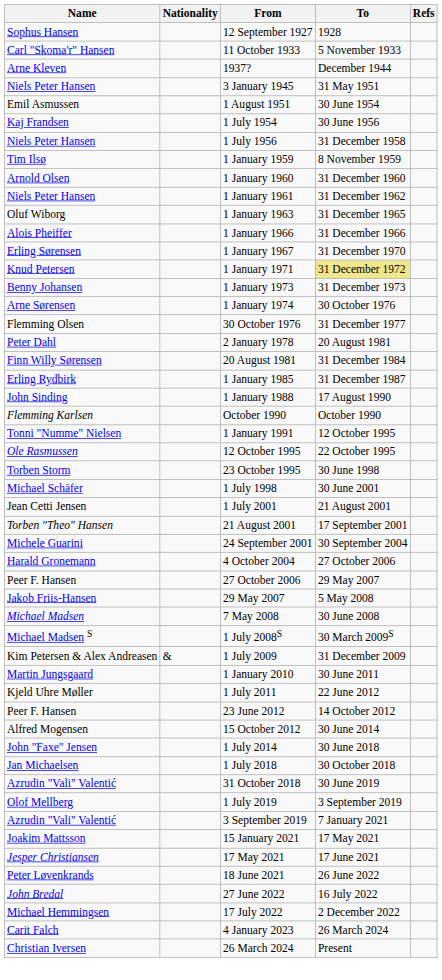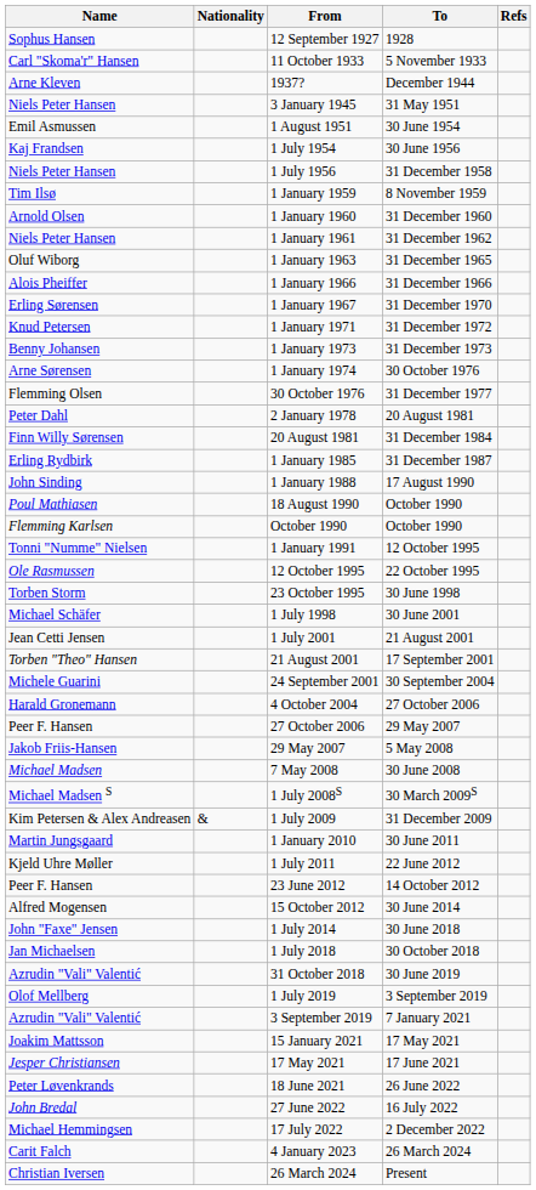 <table class="wikitable plainrowheaders sortable" style="text-align:left">
 <tr>
 <th>Name</th>
 <th>Nationality</th>
 <th>From</th>
 <th>To</th>
 <th>Refs</th>
 </tr>
 <tr>
 <td><a href='#'>Sophus Hansen</a></td>
 <td></td>
 <td>12 September 1927</td>
 <td>1928</td>
 <td></td>
 </tr>
 <tr>
 <td><a href='#'>Carl "Skoma'r" Hansen</a></td>
 <td></td>
 <td>11 October 1933</td>
 <td>5 November 1933</td>
 <td></td>
 </tr>
 <tr>
 <td><a href='#'>Arne Kleven</a></td>
 <td></td>
 <td>1937?</td>
 <td>December 1944</td>
 <td></td>
 </tr>
 <tr>
 <td><a href='#'>Niels Peter Hansen</a></td>
 <td></td>
 <td>3 January 1945</td>
 <td>31 May 1951</td>
 <td></td>
 </tr>
 <tr>
 <td>Emil Asmussen</td>
 <td></td>
 <td>1 August 1951</td>
 <td>30 June 1954</td>
 <td></td>
 </tr>
 <tr>
 <td><a href='#'>Kaj Frandsen</a></td>
 <td></td>
 <td>1 July 1954</td>
 <td>30 June 1956</td>
 <td></td>
 </tr>
 <tr>
 <td><a href='#'>Niels Peter Hansen</a></td>
 <td></td>
 <td>1 July 1956</td>
 <td>31 December 1958</td>
 <td></td>
 </tr>
 <tr>
 <td><a href='#'>Tim Ilsø</a></td>
 <td></td>
 <td>1 January 1959</td>
 <td>8 November 1959</td>
 <td></td>
 </tr>
 <tr>
 <td><a href='#'>Arnold Olsen</a></td>
 <td></td>
 <td>1 January 1960</td>
 <td>31 December 1960</td>
 <td></td>
 </tr>
 <tr>
 <td><a href='#'>Niels Peter Hansen</a></td>
 <td></td>
 <td>1 January 1961</td>
 <td>31 December 1962</td>
 <td></td>
 </tr>
 <tr>
 <td>Oluf Wiborg</td>
 <td></td>
 <td>1 January 1963</td>
 <td>31 December 1965</td>
 <td></td>
 </tr>
 <tr>
 <td><a href='#'>Alois Pheiffer</a></td>
 <td></td>
 <td>1 January 1966</td>
 <td>31 December 1966</td>
 <td></td>
 </tr>
 <tr>
 <td><a href='#'>Erling Sørensen</a></td>
 <td></td>
 <td>1 January 1967</td>
 <td>31 December 1970</td>
 <td></td>
 </tr>
 <tr>
 <td><a href='#'>Knud Petersen</a></td>
 <td></td>
 <td>1 January 1971</td>
-<td style="background: khaki;">31 December 1972</td>
+<td>31 December 1972</td>
 <td></td>
 </tr>
 <tr>
 <td><a href='#'>Benny Johansen</a> </td>
 <td></td>
 <td>1 January 1973</td>
 <td>31 December 1973</td>
 <td></td>
 </tr>
 <tr>
 <td><a href='#'>Arne Sørensen</a></td>
 <td></td>
 <td>1 January 1974</td>
 <td>30 October 1976</td>
 <td></td>
 </tr>
 <tr>
 <td>Flemming Olsen </td>
 <td></td>
 <td>30 October 1976</td>
 <td>31 December 1977</td>
 <td></td>
 </tr>
 <tr>
 <td><a href='#'>Peter Dahl</a></td>
 <td></td>
 <td>2 January 1978</td>
 <td>20 August 1981</td>
 <td></td>
 </tr>
 <tr>
 <td><a href='#'>Finn Willy Sørensen</a></td>
 <td></td>
 <td>20 August 1981</td>
 <td>31 December 1984</td>
 <td></td>
 </tr>
 <tr>
 <td><a href='#'>Erling Rydbirk</a></td>
 <td></td>
 <td>1 January 1985</td>
 <td>31 December 1987</td>
 <td></td>
 </tr>
 <tr>
 <td><a href='#'>John Sinding</a></td>
 <td></td>
 <td>1 January 1988</td>
 <td>17 August 1990</td>
+<td></td>
+</tr>
+<tr>
+<td><em><a href='#'>Poul Mathiasen</a></em> </td>
+<td></td>
+<td>18 August 1990</td>
+<td>October 1990</td>
 <td></td>
 </tr>
 <tr>
 <td><em>Flemming Karlsen</em> </td>
 <td></td>
 <td>October 1990</td>
 <td>October 1990</td>
 <td></td>
 </tr>
 <tr>
 <td><a href='#'>Tonni "Numme" Nielsen</a></td>
 <td></td>
 <td>1 January 1991</td>
 <td>12 October 1995</td>
 <td></td>
 </tr>
 <tr>
 <td><em><a href='#'>Ole Rasmussen</a></em> </td>
 <td></td>
 <td>12 October 1995</td>
 <td>22 October 1995</td>
 <td></td>
 </tr>
 <tr>
 <td><a href='#'>Torben Storm</a></td>
 <td></td>
 <td>23 October 1995</td>
 <td>30 June 1998</td>
 <td></td>
 </tr>
 <tr>
 <td><a href='#'>Michael Schäfer</a></td>
 <td></td>
 <td>1 July 1998</td>
 <td>30 June 2001</td>
 <td></td>
 </tr>
 <tr>
 <td>Jean Cetti Jensen</td>
 <td></td>
 <td>1 July 2001</td>
 <td>21 August 2001</td>
 <td></td>
 </tr>
 <tr>
 <td><em>Torben "Theo" Hansen</em> </td>
 <td></td>
 <td>21 August 2001</td>
 <td>17 September 2001</td>
 <td></td>
 </tr>
 <tr>
 <td><a href='#'>Michele Guarini</a></td>
 <td></td>
 <td>24 September 2001</td>
 <td>30 September 2004</td>
 <td></td>
 </tr>
 <tr>
 <td><a href='#'>Harald Gronemann</a></td>
 <td></td>
 <td>4 October 2004</td>
 <td>27 October 2006</td>
 <td></td>
 </tr>
 <tr>
 <td>Peer F. Hansen</td>
 <td></td>
 <td>27 October 2006</td>
 <td>29 May 2007</td>
 <td></td>
 </tr>
 <tr>
 <td><a href='#'>Jakob Friis-Hansen</a></td>
 <td></td>
 <td>29 May 2007</td>
 <td>5 May 2008</td>
 <td></td>
 </tr>
 <tr>
 <td><em><a href='#'>Michael Madsen</a></em> </td>
 <td></td>
 <td>7 May 2008</td>
 <td>30 June 2008</td>
 <td></td>
 </tr>
 <tr>
 <td><a href='#'>Michael Madsen</a> <sup>S</sup></td>
 <td></td>
 <td>1 July 2008<sup>S</sup></td>
 <td>30 March 2009<sup>S</sup></td>
 <td></td>
 </tr>
 <tr>
 <td>Kim Petersen & Alex Andreasen</td>
 <td> & </td>
 <td>1 July 2009</td>
 <td>31 December 2009</td>
 <td></td>
 </tr>
 <tr>
 <td><a href='#'>Martin Jungsgaard</a></td>
 <td></td>
 <td>1 January 2010</td>
 <td>30 June 2011</td>
 <td></td>
 </tr>
 <tr>
 <td>Kjeld Uhre Møller</td>
 <td></td>
 <td>1 July 2011</td>
 <td>22 June 2012</td>
 <td></td>
 </tr>
 <tr>
 <td>Peer F. Hansen</td>
 <td></td>
 <td>23 June 2012</td>
 <td>14 October 2012</td>
 <td></td>
 </tr>
 <tr>
 <td>Alfred Mogensen</td>
 <td></td>
 <td>15 October 2012</td>
 <td>30 June 2014</td>
 <td></td>
 </tr>
 <tr>
 <td><a href='#'>John "Faxe" Jensen</a></td>
 <td></td>
 <td>1 July 2014</td>
 <td>30 June 2018</td>
 <td></td>
 </tr>
 <tr>
 <td><a href='#'>Jan Michaelsen</a></td>
 <td></td>
 <td>1 July 2018</td>
 <td>30 October 2018</td>
 <td></td>
 </tr>
 <tr>
 <td><a href='#'>Azrudin "Vali" Valentić</a></td>
 <td></td>
 <td>31 October 2018</td>
 <td>30 June 2019</td>
 <td></td>
 </tr>
 <tr>
 <td><a href='#'>Olof Mellberg</a></td>
 <td></td>
 <td>1 July 2019</td>
 <td>3 September 2019</td>
 <td></td>
 </tr>
 <tr>
 <td><a href='#'>Azrudin "Vali" Valentić</a></td>
 <td></td>
 <td>3 September 2019</td>
 <td>7 January 2021</td>
 <td></td>
 </tr>
 <tr>
 <td><a href='#'>Joakim Mattsson</a></td>
 <td></td>
 <td>15 January 2021</td>
 <td>17 May 2021</td>
 <td></td>
 </tr>
 <tr>
 <td><em><a href='#'>Jesper Christiansen</a></em> </td>
 <td></td>
 <td>17 May 2021</td>
 <td>17 June 2021</td>
 <td></td>
 </tr>
 <tr>
 <td><a href='#'>Peter Løvenkrands</a></td>
 <td></td>
 <td>18 June 2021</td>
 <td>26 June 2022</td>
 <td></td>
 </tr>
 <tr>
 <td><em><a href='#'>John Bredal</a></em> </td>
 <td></td>
 <td>27 June 2022</td>
 <td>16 July 2022</td>
 <td></td>
 </tr>
 <tr>
 <td><a href='#'>Michael Hemmingsen</a></td>
 <td></td>
 <td>17 July 2022</td>
 <td>2 December 2022</td>
 <td></td>
 </tr>
 <tr>
 <td><a href='#'>Carit Falch</a></td>
 <td></td>
 <td>4 January 2023</td>
 <td>26 March 2024</td>
 <td></td>
 </tr>
 <tr>
 <td><a href='#'>Christian Iversen</a></td>
 <td></td>
 <td>26 March 2024</td>
 <td>Present</td>
 <td></td>
 </tr>
 </table>
